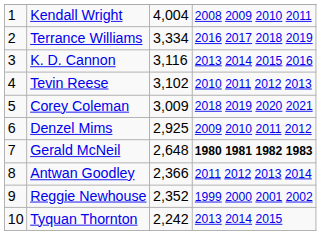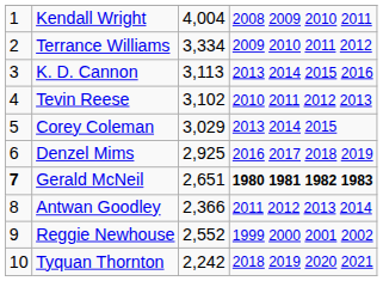 <table class="wikitable">
 <tr>
 </tr>
 <tr>
 <td>1</td>
 <td><a href='#'>Kendall Wright</a></td>
 <td>4,004</td>
 <td style="font-size:85%;"><a href='#'>2008</a> <a href='#'>2009</a> <a href='#'>2010</a> <a href='#'>2011</a></td>
 </tr>
 <tr>
 <td>2</td>
 <td><a href='#'>Terrance Williams</a></td>
 <td>3,334</td>
-<td style="font-size:85%;"><a href='#'>2016</a> <a href='#'>2017</a> <a href='#'>2018</a> <a href='#'>2019</a></td>
+<td style="font-size:85%;"><a href='#'>2009</a> <a href='#'>2010</a> <a href='#'>2011</a> <a href='#'>2012</a></td>
 </tr>
 <tr>
 <td>3</td>
 <td><a href='#'>K. D. Cannon</a></td>
-<td>3,116</td>
+<td>3,113</td>
 <td style="font-size:85%;"><a href='#'>2013</a> <a href='#'>2014</a> <a href='#'>2015</a> <a href='#'>2016</a></td>
 </tr>
 <tr>
 <td>4</td>
 <td><a href='#'>Tevin Reese</a></td>
 <td>3,102</td>
 <td style="font-size:85%;"><a href='#'>2010</a> <a href='#'>2011</a> <a href='#'>2012</a> <a href='#'>2013</a></td>
 </tr>
 <tr>
 <td>5</td>
 <td><a href='#'>Corey Coleman</a></td>
-<td>3,009</td>
-<td style="font-size:85%;"><a href='#'>2018</a> <a href='#'>2019</a> <a href='#'>2020</a> <a href='#'>2021</a></td>
+<td>3,029</td>
+<td style="font-size:85%;"><a href='#'>2013</a> <a href='#'>2014</a> <a href='#'>2015</a></td>
 </tr>
 <tr>
 <td>6</td>
 <td><a href='#'>Denzel Mims</a></td>
 <td>2,925</td>
-<td style="font-size:85%;"><a href='#'>2009</a> <a href='#'>2010</a> <a href='#'>2011</a> <a href='#'>2012</a></td>
+<td style="font-size:85%;"><a href='#'>2016</a> <a href='#'>2017</a> <a href='#'>2018</a> <a href='#'>2019</a></td>
 </tr>
 <tr>
-<td>7</td>
+<td><strong>7</strong></td>
 <td><a href='#'>Gerald McNeil</a></td>
-<td>2,648</td>
+<td>2,651</td>
 <td style="font-size:85%;"><strong>1980 1981 1982 1983</strong></td>
 </tr>
 <tr>
 <td>8</td>
 <td><a href='#'>Antwan Goodley</a></td>
 <td>2,366</td>
 <td style="font-size:85%;"><a href='#'>2011</a> <a href='#'>2012</a> <a href='#'>2013</a> <a href='#'>2014</a></td>
 </tr>
 <tr>
 <td>9</td>
 <td><a href='#'>Reggie Newhouse</a></td>
-<td>2,352</td>
+<td>2,552</td>
 <td style="font-size:85%;"><a href='#'>1999</a> <a href='#'>2000</a> <a href='#'>2001</a> <a href='#'>2002</a></td>
 </tr>
 <tr>
 <td>10</td>
 <td><a href='#'>Tyquan Thornton</a></td>
 <td>2,242</td>
-<td style="font-size:85%;"><a href='#'>2013</a> <a href='#'>2014</a> <a href='#'>2015</a></td>
+<td style="font-size:85%;"><a href='#'>2018</a> <a href='#'>2019</a> <a href='#'>2020</a> <a href='#'>2021</a></td>
 </tr>
 </table>
